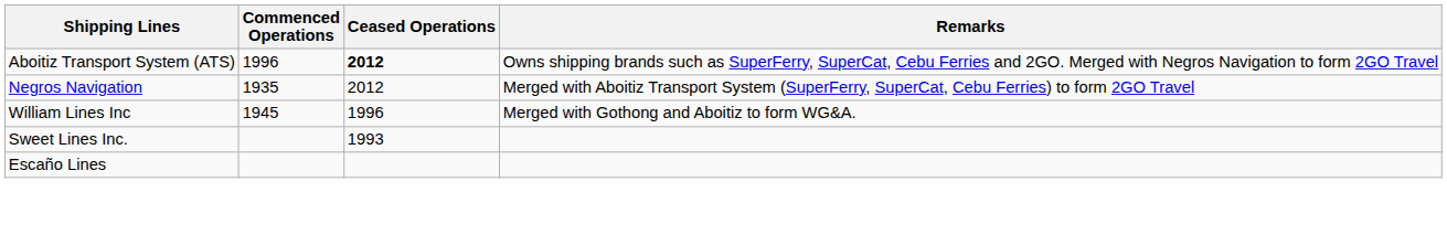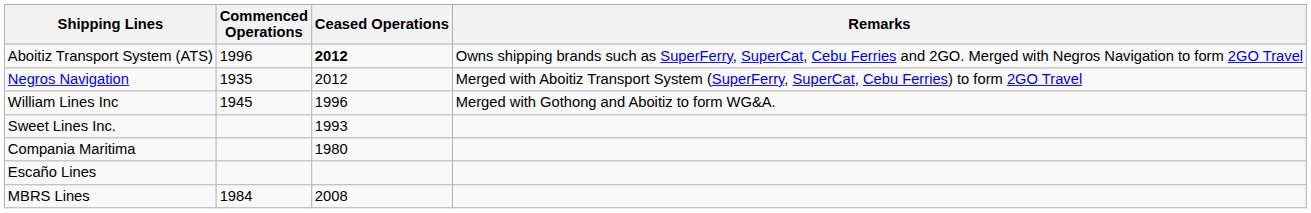 <table class="wikitable sortable">
 <tr valign="middle">
 <th>Shipping Lines</th>
 <th>Commenced<br>Operations</th>
 <th>Ceased Operations</th>
 <th>Remarks</th>
 </tr>
 <tr>
 <td>Aboitiz Transport System (ATS)</td>
 <td>1996</td>
 <td><strong>2012</strong></td>
 <td>Owns shipping brands such as <a href='#'>SuperFerry</a>, <a href='#'>SuperCat</a>, <a href='#'>Cebu Ferries</a> and 2GO. Merged with Negros Navigation to form <a href='#'>2GO Travel</a></td>
 </tr>
 <tr>
 <td><a href='#'>Negros Navigation</a></td>
 <td>1935</td>
 <td>2012</td>
 <td>Merged with Aboitiz Transport System (<a href='#'>SuperFerry</a>, <a href='#'>SuperCat</a>, <a href='#'>Cebu Ferries</a>) to form <a href='#'>2GO Travel</a></td>
 </tr>
 <tr>
 <td>William Lines Inc</td>
 <td>1945</td>
 <td>1996</td>
 <td>Merged with Gothong and Aboitiz to form WG&A.</td>
 </tr>
 <tr>
 <td>Sweet Lines Inc.</td>
 <td></td>
 <td>1993</td>
 <td></td>
 </tr>
 <tr>
+<td>Compania Maritima</td>
+<td></td>
+<td>1980</td>
+<td></td>
+</tr>
+<tr>
 <td>Escaño Lines</td>
 <td></td>
 <td></td>
 <td></td>
 </tr>
+<tr>
+<td>MBRS Lines</td>
+<td>1984</td>
+<td>2008</td>
+<td></td>
+</tr>
 </table>
